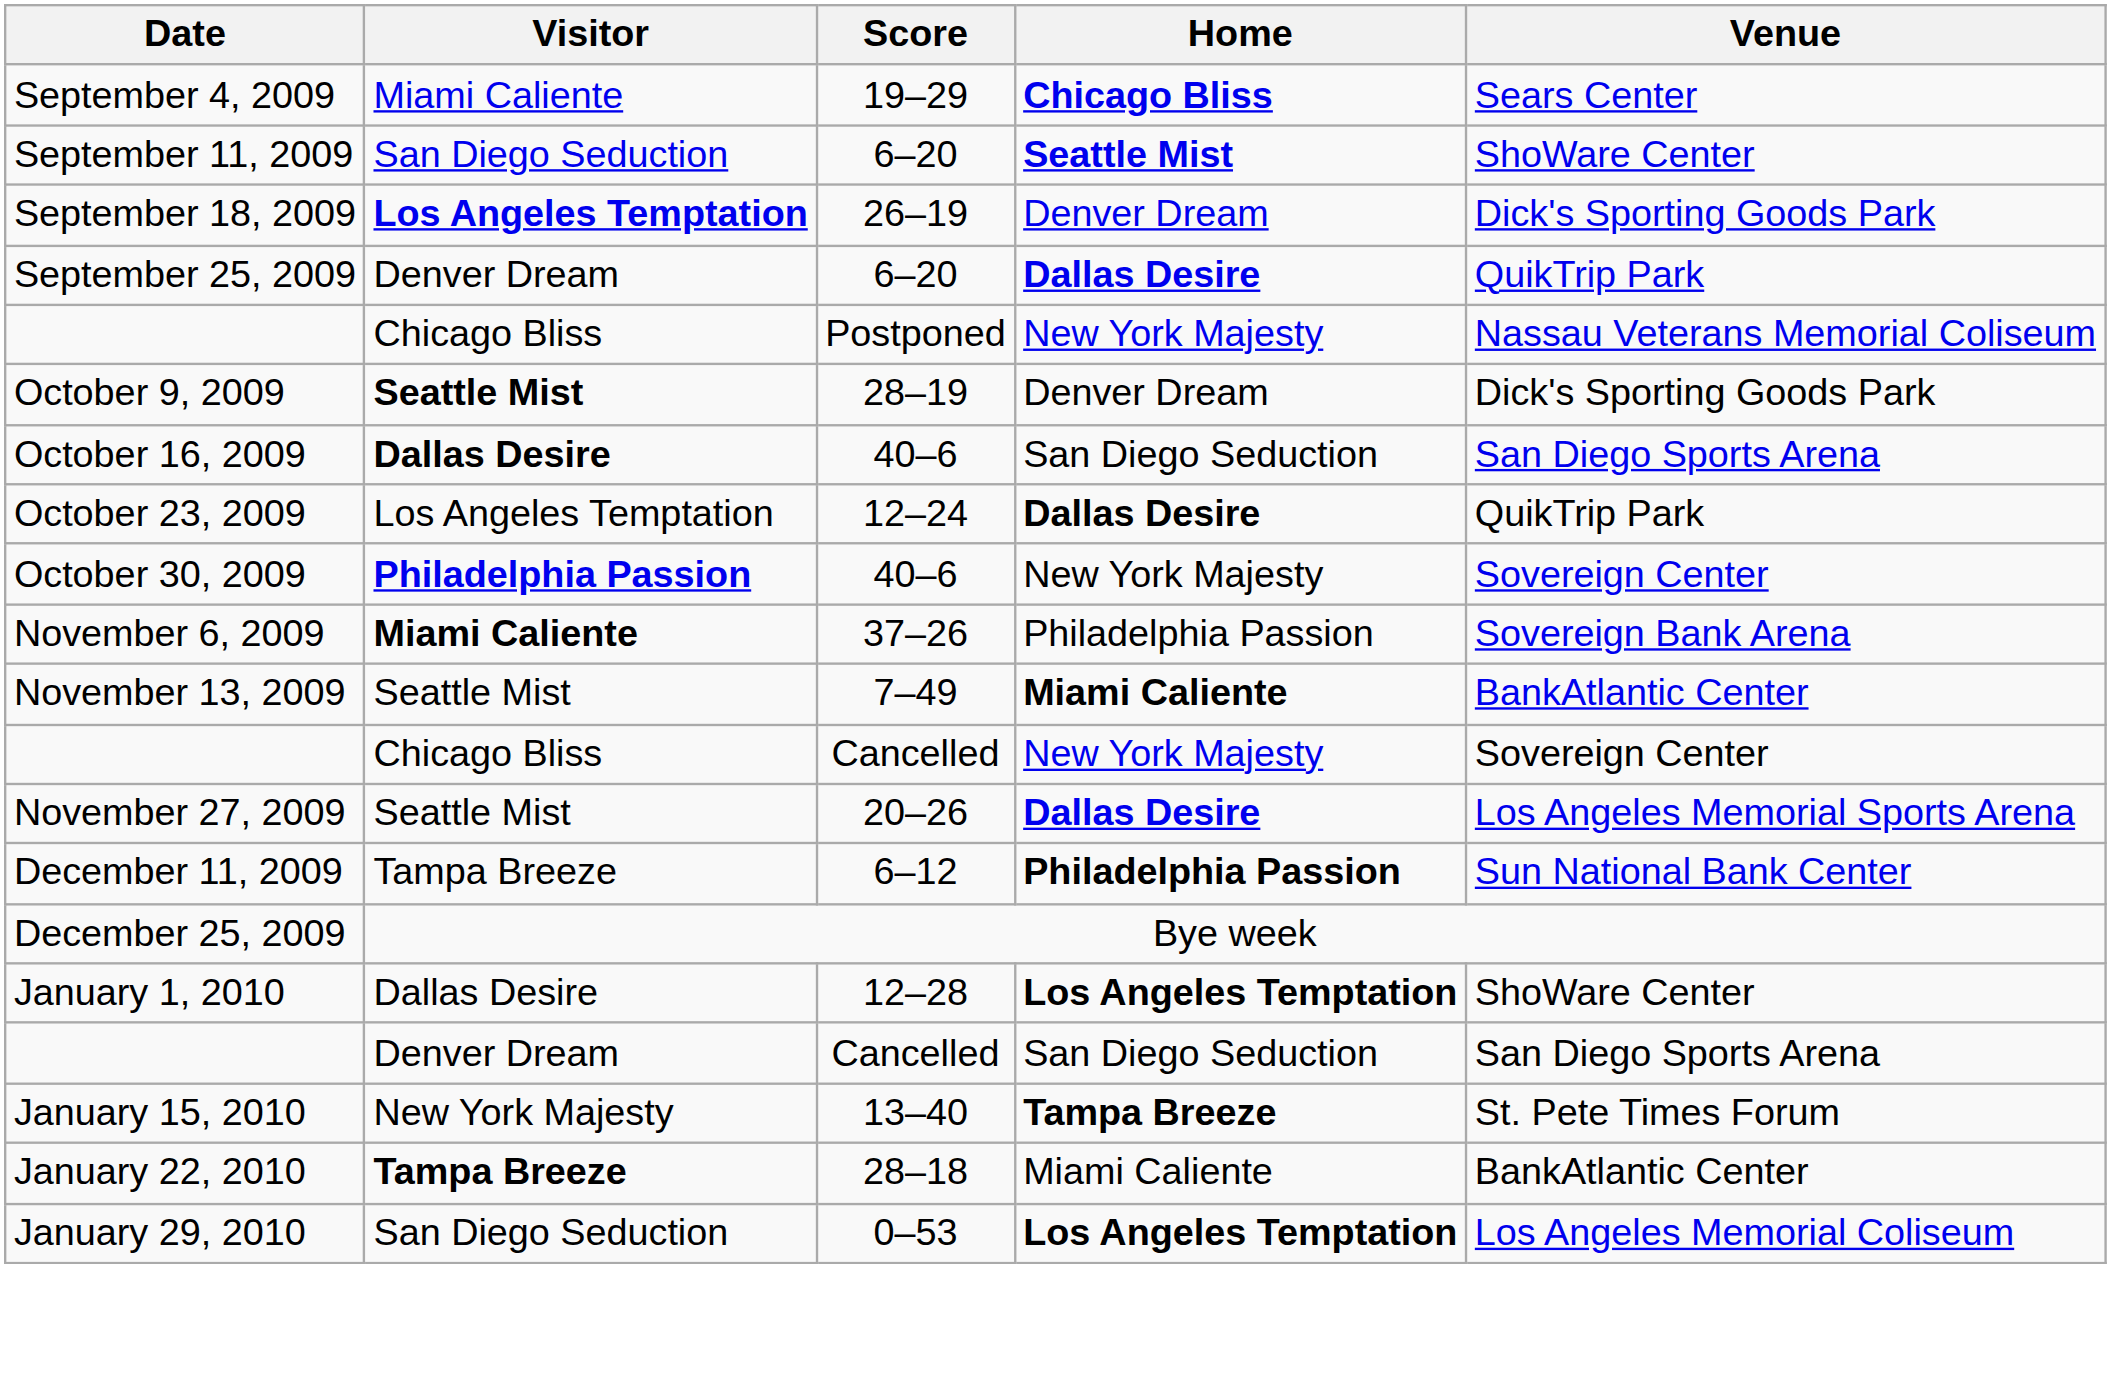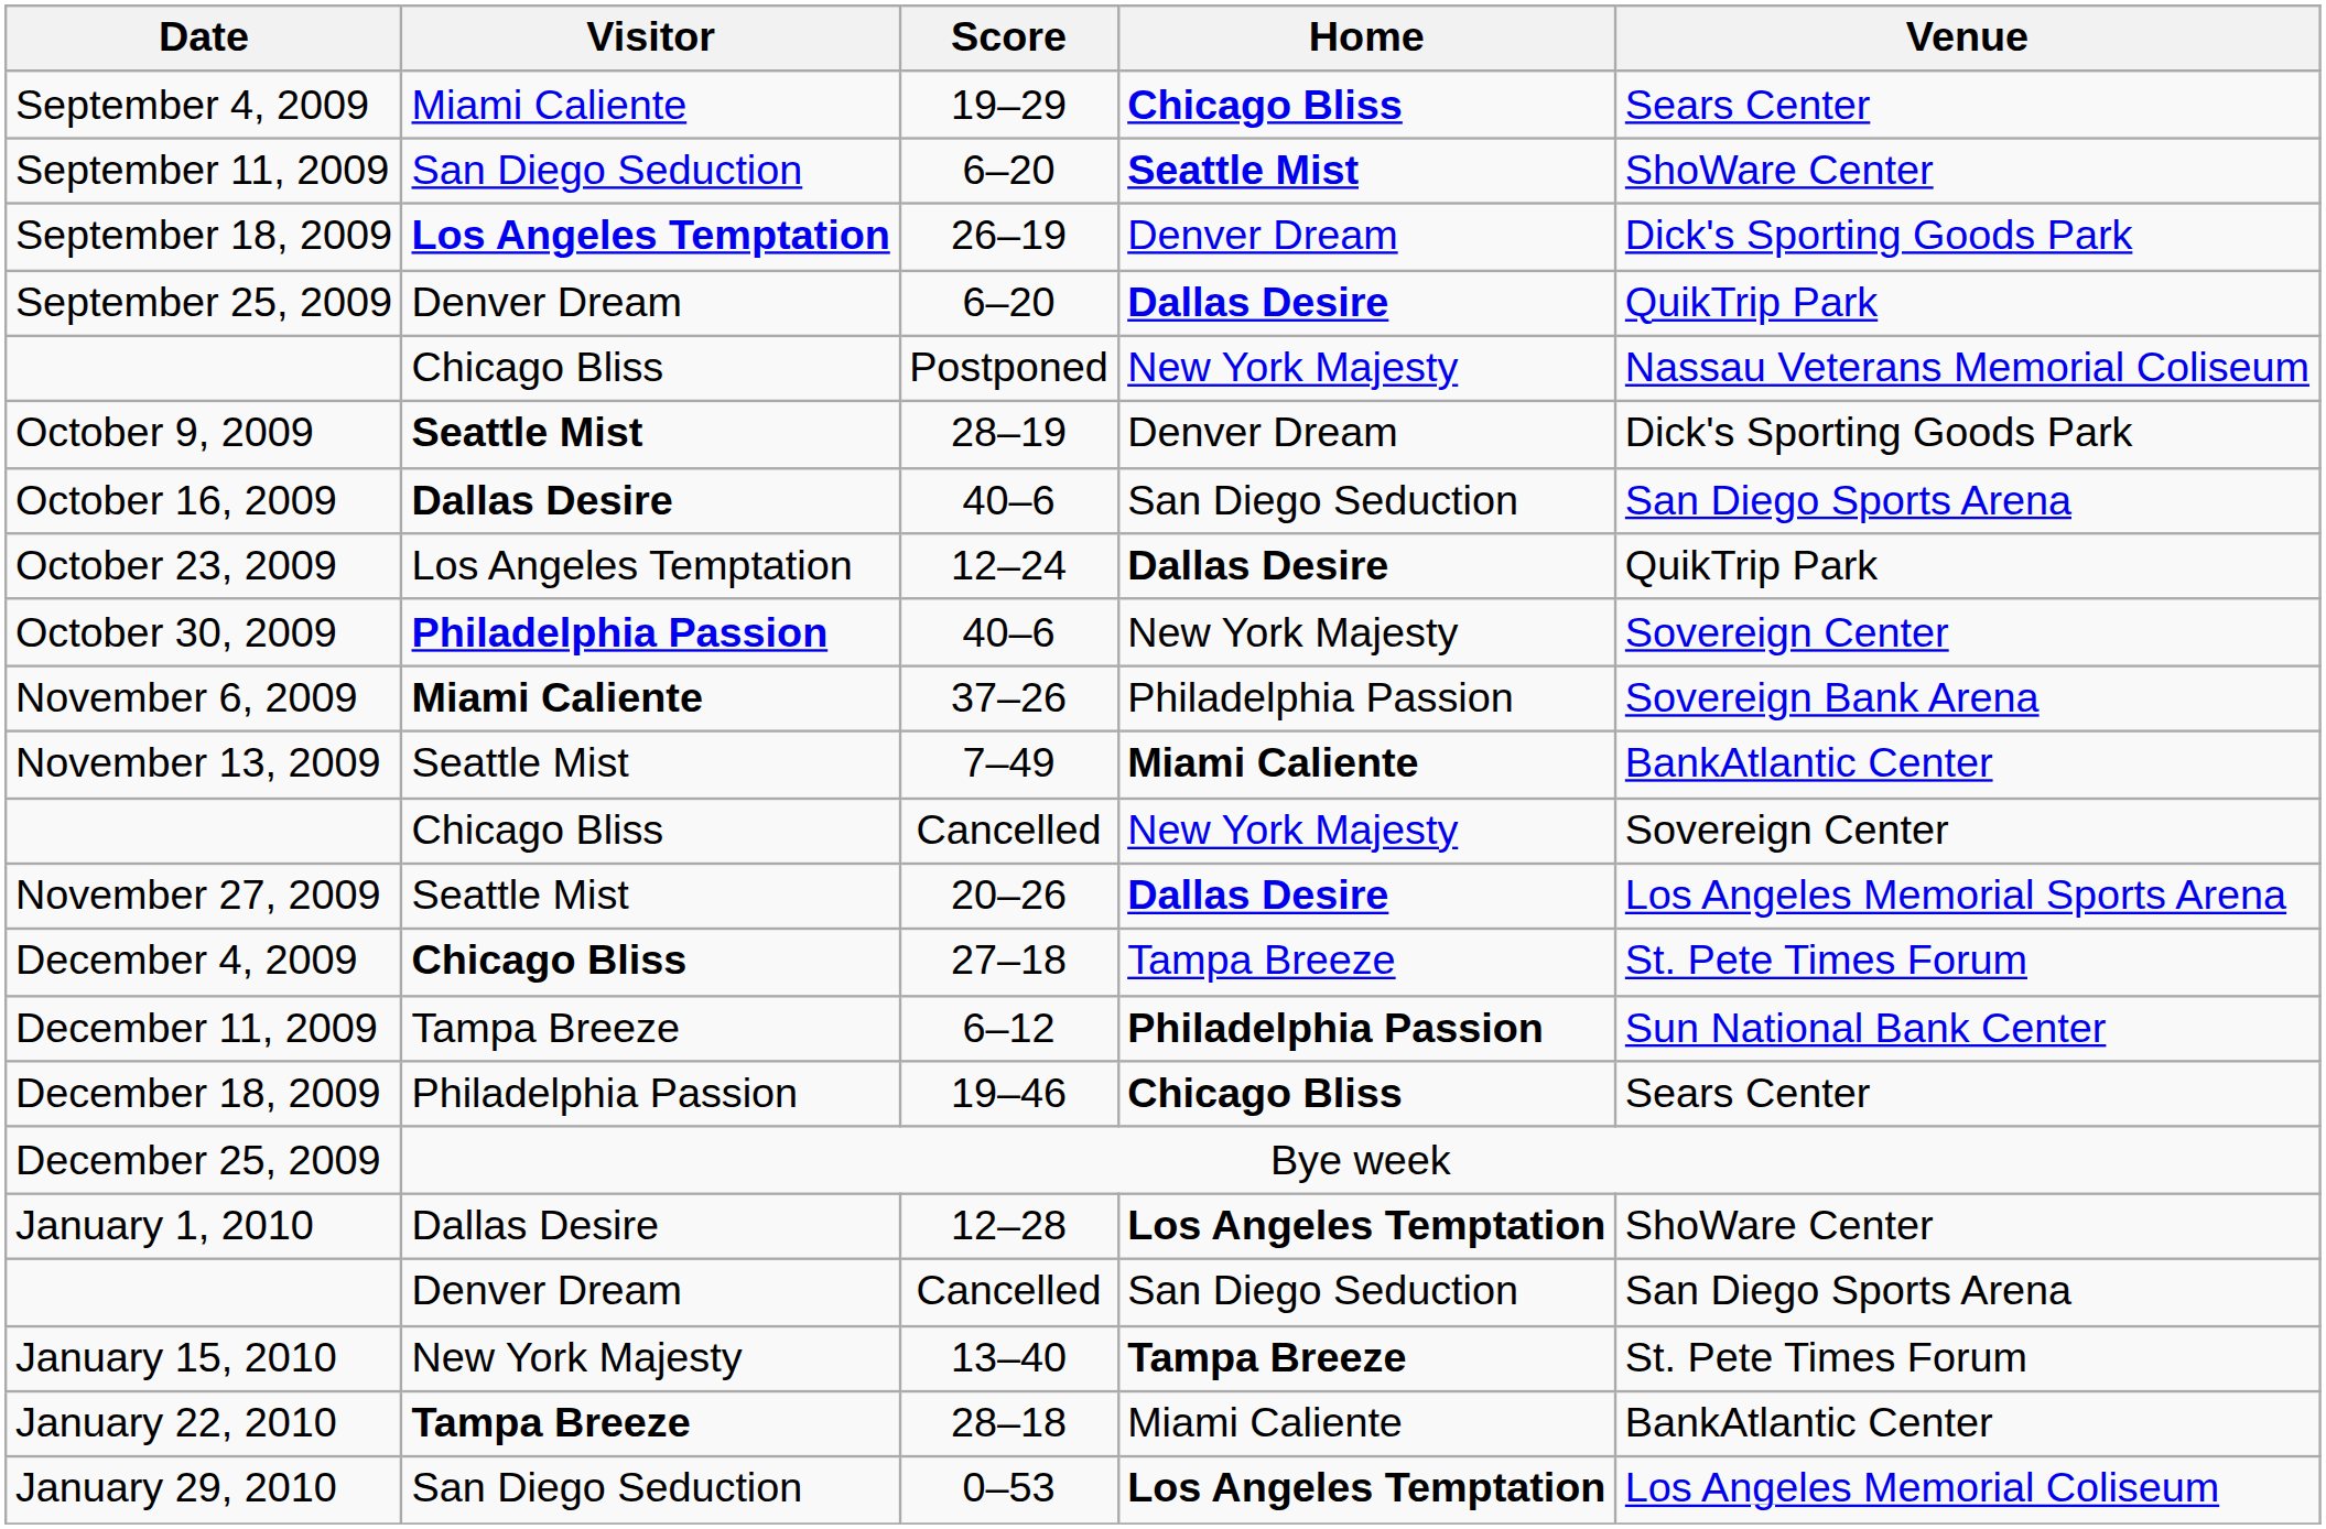 <table class="wikitable">
 <tr>
 <th>Date</th>
 <th>Visitor</th>
 <th>Score</th>
 <th>Home</th>
 <th>Venue</th>
 </tr>
 <tr>
 <td>September 4, 2009</td>
 <td><a href='#'>Miami Caliente</a></td>
 <td align=center>19–29</td>
 <td><strong><a href='#'>Chicago Bliss</a></strong></td>
 <td><a href='#'>Sears Center</a></td>
 </tr>
 <tr>
 <td>September 11, 2009</td>
 <td><a href='#'>San Diego Seduction</a></td>
 <td align=center>6–20</td>
 <td><strong><a href='#'>Seattle Mist</a></strong></td>
 <td><a href='#'>ShoWare Center</a></td>
 </tr>
 <tr>
 <td>September 18, 2009</td>
 <td><strong><a href='#'>Los Angeles Temptation</a></strong></td>
 <td align=center>26–19</td>
 <td><a href='#'>Denver Dream</a></td>
 <td><a href='#'>Dick's Sporting Goods Park</a></td>
 </tr>
 <tr>
 <td>September 25, 2009</td>
 <td>Denver Dream</td>
 <td align=center>6–20</td>
 <td><strong><a href='#'>Dallas Desire</a></strong></td>
 <td><a href='#'>QuikTrip Park</a></td>
 </tr>
 <tr>
 <td></td>
 <td>Chicago Bliss</td>
 <td align=center>Postponed</td>
 <td><a href='#'>New York Majesty</a></td>
 <td><a href='#'>Nassau Veterans Memorial Coliseum</a></td>
 </tr>
 <tr>
 <td>October 9, 2009</td>
 <td><strong>Seattle Mist</strong></td>
 <td align=center>28–19</td>
 <td>Denver Dream</td>
 <td>Dick's Sporting Goods Park</td>
 </tr>
 <tr>
 <td>October 16, 2009</td>
 <td><strong>Dallas Desire</strong></td>
 <td align=center>40–6</td>
 <td>San Diego Seduction</td>
 <td><a href='#'>San Diego Sports Arena</a></td>
 </tr>
 <tr>
 <td>October 23, 2009</td>
 <td>Los Angeles Temptation</td>
 <td align=center>12–24</td>
 <td><strong>Dallas Desire</strong></td>
 <td>QuikTrip Park</td>
 </tr>
 <tr>
 <td>October 30, 2009</td>
 <td><strong><a href='#'>Philadelphia Passion</a></strong></td>
 <td align=center>40–6</td>
 <td>New York Majesty</td>
 <td><a href='#'>Sovereign Center</a></td>
 </tr>
 <tr>
 <td>November 6, 2009</td>
 <td><strong>Miami Caliente</strong></td>
 <td align=center>37–26</td>
 <td>Philadelphia Passion</td>
 <td><a href='#'>Sovereign Bank Arena</a></td>
 </tr>
 <tr>
 <td>November 13, 2009</td>
 <td>Seattle Mist</td>
 <td align=center>7–49</td>
 <td><strong>Miami Caliente</strong></td>
 <td><a href='#'>BankAtlantic Center</a></td>
 </tr>
 <tr>
 <td></td>
 <td>Chicago Bliss</td>
 <td align=center>Cancelled</td>
 <td><a href='#'>New York Majesty</a></td>
 <td>Sovereign Center</td>
 </tr>
 <tr>
 <td>November 27, 2009</td>
 <td>Seattle Mist</td>
 <td align=center>20–26</td>
 <td><strong><a href='#'>Dallas Desire</a></strong></td>
 <td><a href='#'>Los Angeles Memorial Sports Arena</a></td>
 </tr>
 <tr>
+<td>December 4, 2009</td>
+<td><strong>Chicago Bliss</strong></td>
+<td align=center>27–18</td>
+<td><a href='#'>Tampa Breeze</a></td>
+<td><a href='#'>St. Pete Times Forum</a></td>
+</tr>
+<tr>
 <td>December 11, 2009</td>
 <td>Tampa Breeze</td>
 <td align=center>6–12</td>
 <td><strong>Philadelphia Passion</strong></td>
 <td><a href='#'>Sun National Bank Center</a></td>
+</tr>
+<tr>
+<td>December 18, 2009</td>
+<td>Philadelphia Passion</td>
+<td align=center>19–46</td>
+<td><strong>Chicago Bliss</strong></td>
+<td>Sears Center</td>
 </tr>
 <tr>
 <td>December 25, 2009</td>
 <td colspan=4 style="text-align:center">Bye week</td>
 </tr>
 <tr>
 <td>January 1, 2010</td>
 <td>Dallas Desire</td>
 <td align=center>12–28</td>
 <td><strong>Los Angeles Temptation</strong></td>
 <td>ShoWare Center</td>
 </tr>
 <tr>
 <td></td>
 <td>Denver Dream</td>
 <td align=center>Cancelled</td>
 <td>San Diego Seduction</td>
 <td>San Diego Sports Arena</td>
 </tr>
 <tr>
 <td>January 15, 2010</td>
 <td>New York Majesty</td>
 <td align=center>13–40</td>
 <td><strong>Tampa Breeze</strong></td>
 <td>St. Pete Times Forum</td>
 </tr>
 <tr>
 <td>January 22, 2010</td>
 <td><strong>Tampa Breeze</strong></td>
 <td align=center>28–18</td>
 <td>Miami Caliente</td>
 <td>BankAtlantic Center</td>
 </tr>
 <tr>
 <td>January 29, 2010</td>
 <td>San Diego Seduction</td>
 <td align=center>0–53</td>
 <td><strong>Los Angeles Temptation</strong></td>
 <td><a href='#'>Los Angeles Memorial Coliseum</a></td>
 </tr>
 </table>
